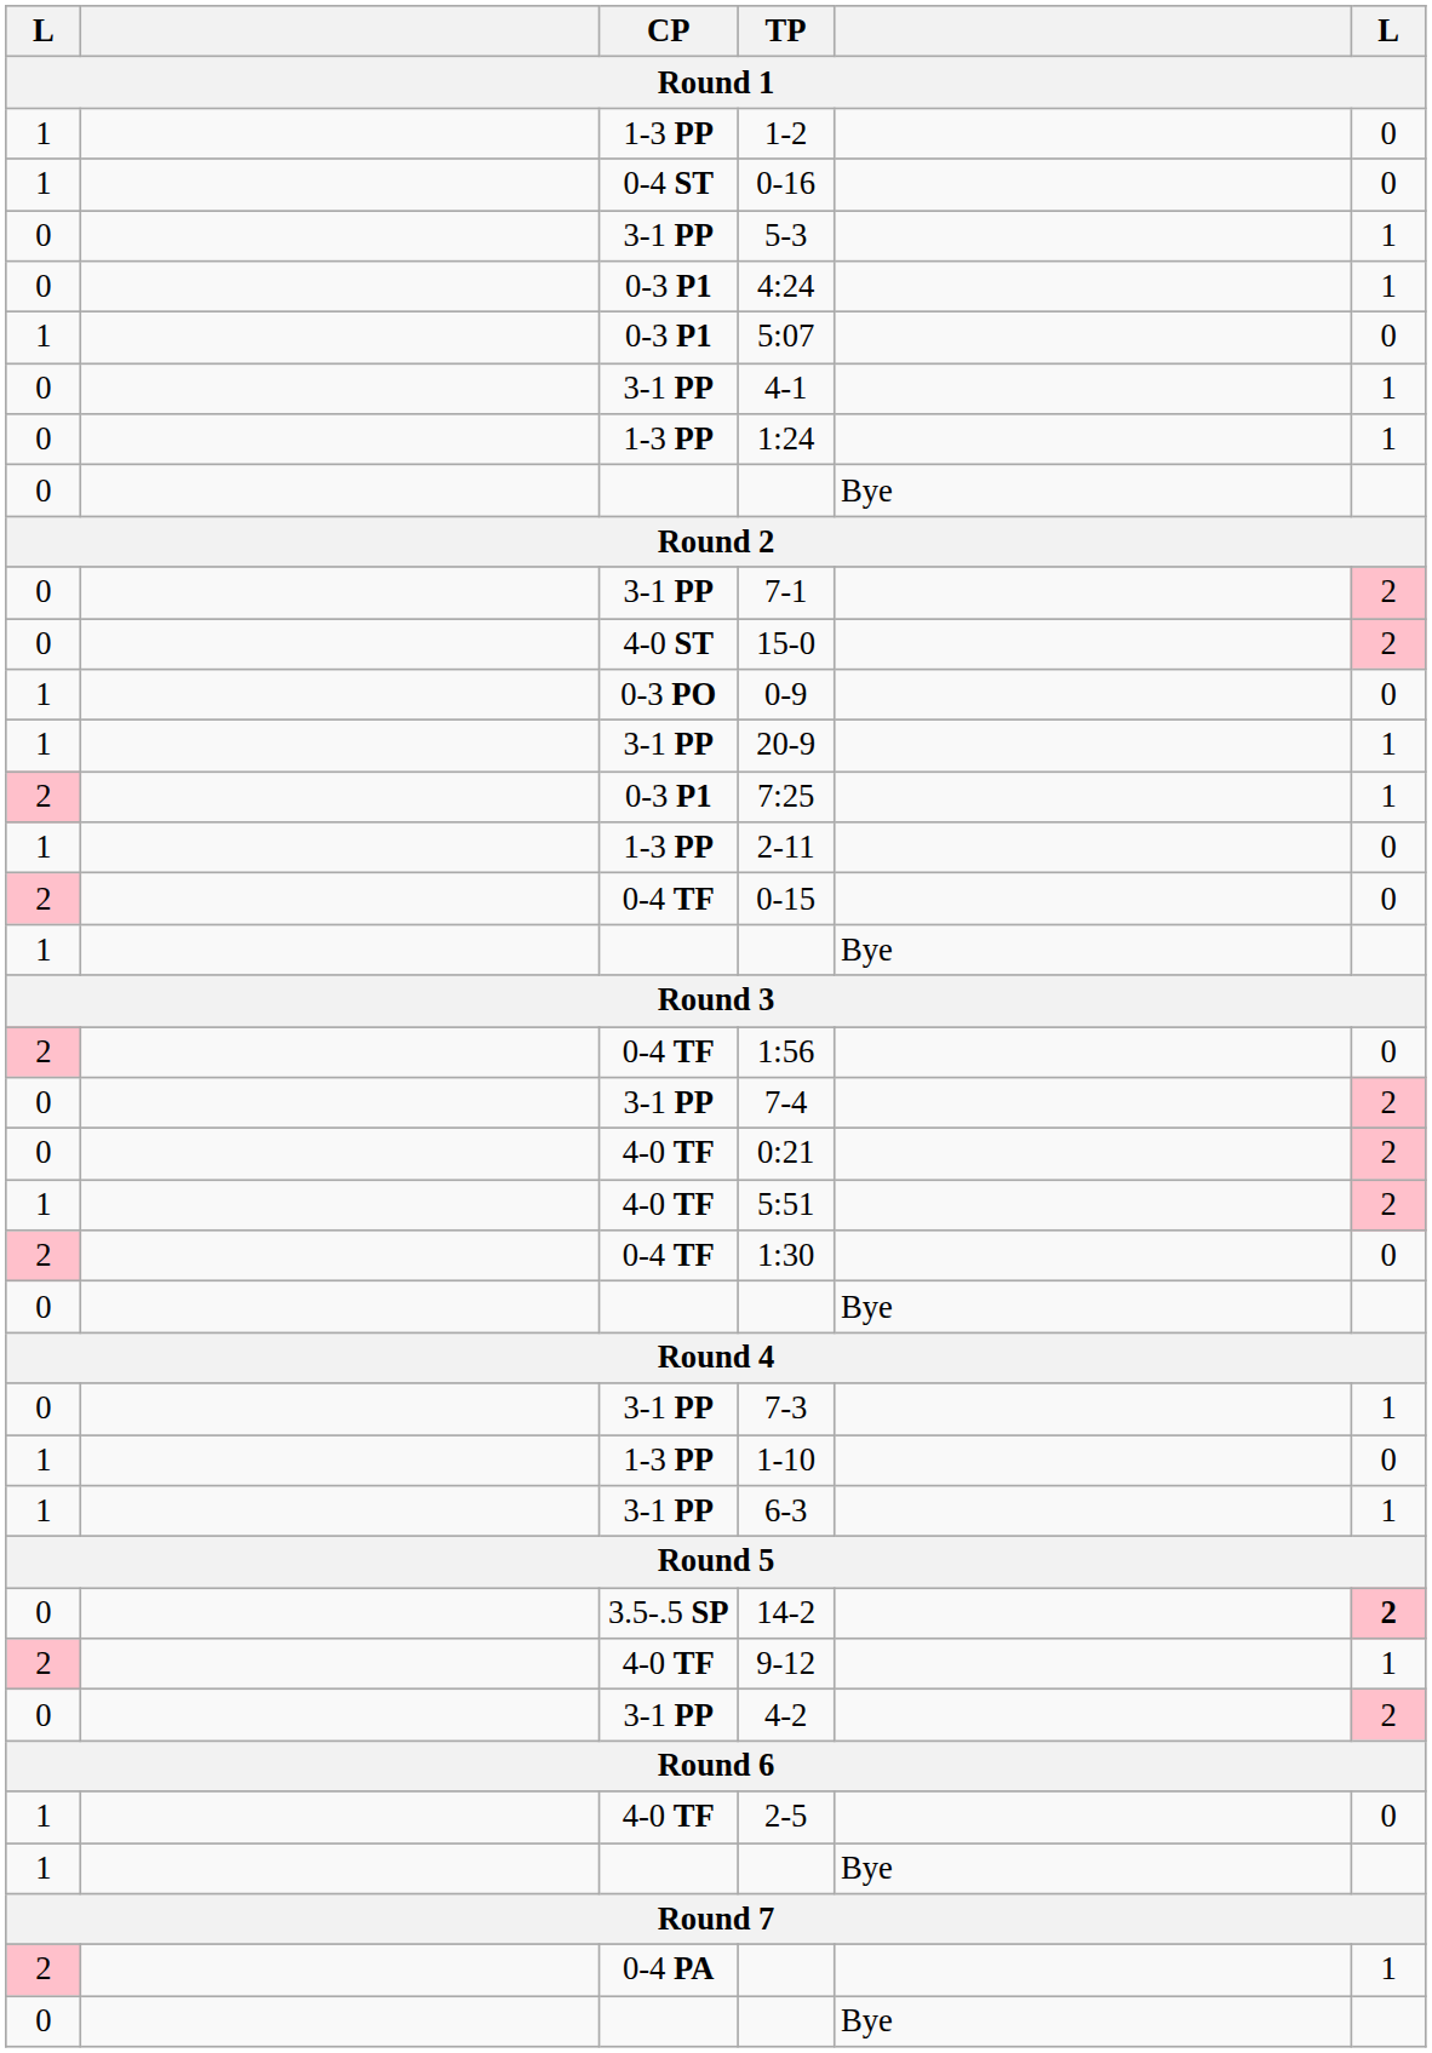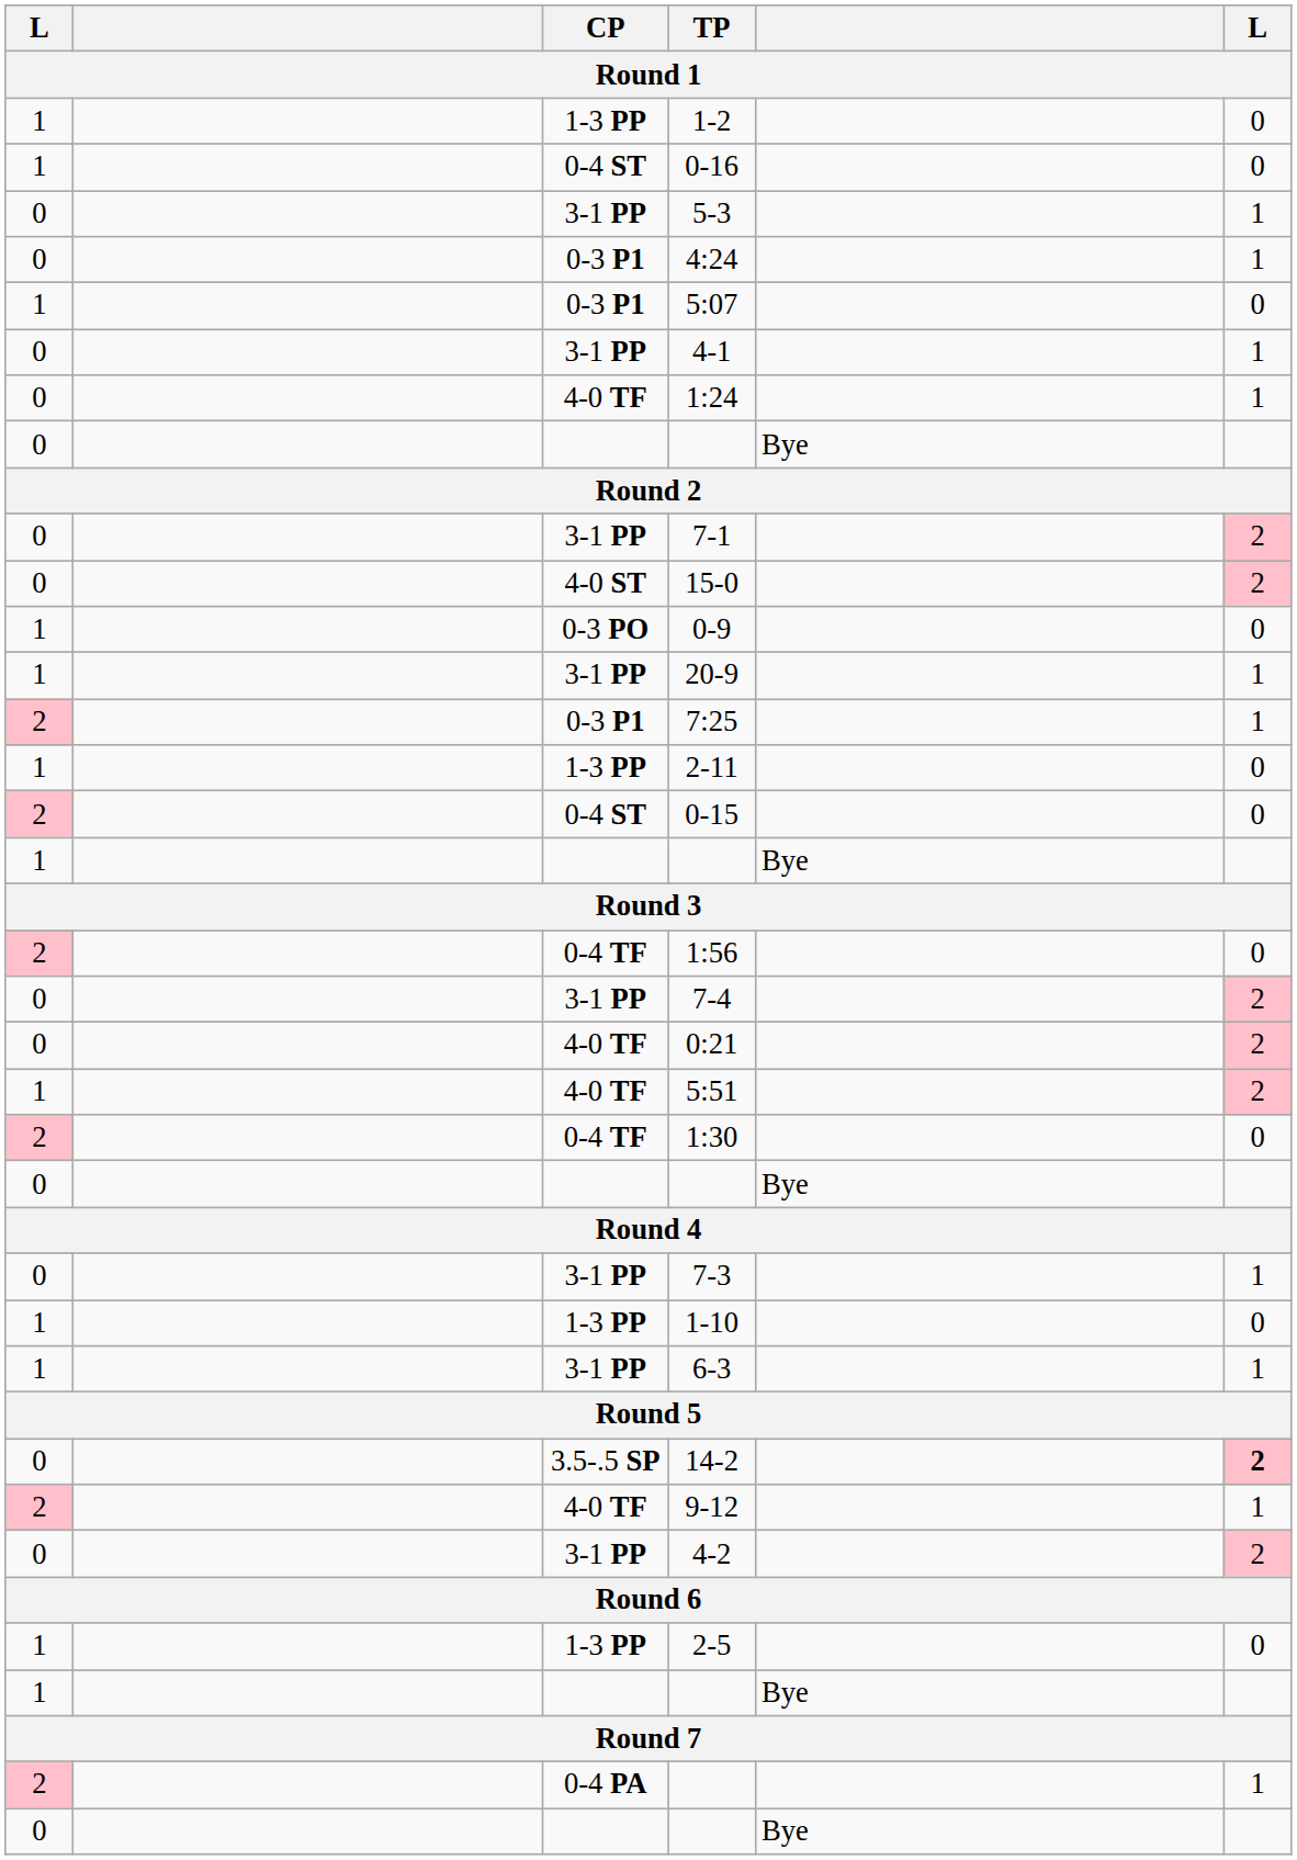 <table class="wikitable" style="text-align: center;" |>
 <tr>
 <th width="30">L</th>
 <th width="250"></th>
 <th width="62">CP</th>
 <th width="40">TP</th>
 <th width="250"></th>
 <th width="30">L</th>
 </tr>
 <tr>
 <th colspan="7">Round 1</th>
 </tr>
 <tr>
 <td>1</td>
 <td style="text-align:left;"></td>
 <td>1-3 <strong>PP</strong></td>
 <td>1-2</td>
 <td style="text-align:left;"><strong></strong></td>
 <td>0</td>
 </tr>
 <tr>
 <td>1</td>
 <td style="text-align:left;"></td>
 <td>0-4 <strong>ST</strong></td>
 <td>0-16</td>
 <td style="text-align:left;"><strong></strong></td>
 <td>0</td>
 </tr>
 <tr>
 <td>0</td>
 <td style="text-align:left;"><strong></strong></td>
 <td>3-1 <strong>PP</strong></td>
 <td>5-3</td>
 <td style="text-align:left;"></td>
 <td>1</td>
 </tr>
 <tr>
 <td>0</td>
 <td style="text-align:left;"><strong></strong></td>
 <td>0-3 <strong>P1</strong></td>
 <td>4:24</td>
 <td style="text-align:left;"></td>
 <td>1</td>
 </tr>
 <tr>
 <td>1</td>
 <td style="text-align:left;"></td>
 <td>0-3 <strong>P1</strong></td>
 <td>5:07</td>
 <td style="text-align:left;"><strong></strong></td>
 <td>0</td>
 </tr>
 <tr>
 <td>0</td>
 <td style="text-align:left;"><strong></strong></td>
 <td>3-1 <strong>PP</strong></td>
 <td>4-1</td>
 <td style="text-align:left;"></td>
 <td>1</td>
 </tr>
 <tr>
 <td>0</td>
 <td style="text-align:left;"><strong></strong></td>
-<td>1-3 <strong>PP</strong></td>
+<td>4-0 <strong>TF</strong></td>
 <td>1:24</td>
 <td style="text-align:left;"></td>
 <td>1</td>
 </tr>
 <tr>
 <td>0</td>
 <td style="text-align:left;"><strong></strong></td>
 <td></td>
 <td></td>
 <td style="text-align:left;">Bye</td>
 <td></td>
 </tr>
 <tr>
 <th colspan="7">Round 2</th>
 </tr>
 <tr>
 <td>0</td>
 <td style="text-align:left;"><strong></strong></td>
 <td>3-1 <strong>PP</strong></td>
 <td>7-1</td>
 <td style="text-align:left;"></td>
 <td bgcolor=pink>2</td>
 </tr>
 <tr>
 <td>0</td>
 <td style="text-align:left;"><strong></strong></td>
 <td>4-0 <strong>ST</strong></td>
 <td>15-0</td>
 <td style="text-align:left;"></td>
 <td bgcolor=pink>2</td>
 </tr>
 <tr>
 <td>1</td>
 <td style="text-align:left;"></td>
 <td>0-3 <strong>PO</strong></td>
 <td>0-9</td>
 <td style="text-align:left;"><strong></strong></td>
 <td>0</td>
 </tr>
 <tr>
 <td>1</td>
 <td style="text-align:left;"><strong></strong></td>
 <td>3-1 <strong>PP</strong></td>
 <td>20-9</td>
 <td style="text-align:left;"></td>
 <td>1</td>
 </tr>
 <tr>
 <td bgcolor=pink>2</td>
 <td style="text-align:left;"></td>
 <td>0-3 <strong>P1</strong></td>
 <td>7:25</td>
 <td style="text-align:left;"><strong></strong></td>
 <td>1</td>
 </tr>
 <tr>
 <td>1</td>
 <td style="text-align:left;"></td>
 <td>1-3 <strong>PP</strong></td>
 <td>2-11</td>
 <td style="text-align:left;"><strong></strong></td>
 <td>0</td>
 </tr>
 <tr>
 <td bgcolor=pink>2</td>
 <td style="text-align:left;"></td>
-<td>0-4 <strong>TF</strong></td>
+<td>0-4 <strong>ST</strong></td>
 <td>0-15</td>
 <td style="text-align:left;"><strong></strong></td>
 <td>0</td>
 </tr>
 <tr>
 <td>1</td>
 <td style="text-align:left;"><strong></strong></td>
 <td></td>
 <td></td>
 <td style="text-align:left;">Bye</td>
 <td></td>
 </tr>
 <tr>
 <th colspan="7">Round 3</th>
 </tr>
 <tr>
 <td bgcolor=pink>2</td>
 <td style="text-align:left;"></td>
 <td>0-4 <strong>TF</strong></td>
 <td>1:56</td>
 <td style="text-align:left;"><strong></strong></td>
 <td>0</td>
 </tr>
 <tr>
 <td>0</td>
 <td style="text-align:left;"><strong></strong></td>
 <td>3-1 <strong>PP</strong></td>
 <td>7-4</td>
 <td style="text-align:left;"></td>
 <td bgcolor=pink>2</td>
 </tr>
 <tr>
 <td>0</td>
 <td style="text-align:left;"><strong></strong></td>
 <td>4-0 <strong>TF</strong></td>
 <td>0:21</td>
 <td style="text-align:left;"></td>
 <td bgcolor=pink>2</td>
 </tr>
 <tr>
 <td>1</td>
 <td style="text-align:left;"><strong></strong></td>
 <td>4-0 <strong>TF</strong></td>
 <td>5:51</td>
 <td style="text-align:left;"></td>
 <td bgcolor=pink>2</td>
 </tr>
 <tr>
 <td bgcolor=pink>2</td>
 <td style="text-align:left;"></td>
 <td>0-4 <strong>TF</strong></td>
 <td>1:30</td>
 <td style="text-align:left;"><strong></strong></td>
 <td>0</td>
 </tr>
 <tr>
 <td>0</td>
 <td style="text-align:left;"><strong></strong></td>
 <td></td>
 <td></td>
 <td style="text-align:left;">Bye</td>
 <td></td>
 </tr>
 <tr>
 <th colspan="7">Round 4</th>
 </tr>
 <tr>
 <td>0</td>
 <td style="text-align:left;"><strong></strong></td>
 <td>3-1 <strong>PP</strong></td>
 <td>7-3</td>
 <td style="text-align:left;"></td>
 <td>1</td>
 </tr>
 <tr>
 <td>1</td>
 <td style="text-align:left;"></td>
 <td>1-3 <strong>PP</strong></td>
 <td>1-10</td>
 <td style="text-align:left;"><strong></strong></td>
 <td>0</td>
 </tr>
 <tr>
 <td>1</td>
 <td style="text-align:left;"><strong></strong></td>
 <td>3-1 <strong>PP</strong></td>
 <td>6-3</td>
 <td style="text-align:left;"></td>
 <td>1</td>
 </tr>
 <tr>
 <th colspan="7">Round 5</th>
 </tr>
 <tr>
 <td>0</td>
 <td style="text-align:left;"><strong></strong></td>
 <td>3.5-.5 <strong>SP</strong></td>
 <td>14-2</td>
 <td style="text-align:left;"></td>
 <td bgcolor=pink><strong>2</strong></td>
 </tr>
 <tr>
 <td bgcolor=pink>2</td>
 <td style="text-align:left;"></td>
 <td>4-0 <strong>TF</strong></td>
 <td>9-12</td>
 <td style="text-align:left;"><strong></strong></td>
 <td>1</td>
 </tr>
 <tr>
 <td>0</td>
 <td style="text-align:left;"><strong></strong></td>
 <td>3-1 <strong>PP</strong></td>
 <td>4-2</td>
 <td style="text-align:left;"></td>
 <td bgcolor=pink>2</td>
 </tr>
 <tr>
 <th colspan="7">Round 6</th>
 </tr>
 <tr>
 <td>1</td>
 <td style="text-align:left;"></td>
-<td>4-0 <strong>TF</strong></td>
+<td>1-3 <strong>PP</strong></td>
 <td>2-5</td>
 <td style="text-align:left;"><strong></strong></td>
 <td>0</td>
 </tr>
 <tr>
 <td>1</td>
 <td style="text-align:left;"><strong></strong></td>
 <td></td>
 <td></td>
 <td style="text-align:left;">Bye</td>
 <td></td>
 </tr>
 <tr>
 <th colspan="7">Round 7</th>
 </tr>
 <tr>
 <td bgcolor=pink>2</td>
 <td style="text-align:left;"></td>
 <td>0-4 <strong>PA</strong></td>
 <td></td>
 <td style="text-align:left;"><strong></strong></td>
 <td>1</td>
 </tr>
 <tr>
 <td>0</td>
 <td style="text-align:left;"><strong></strong></td>
 <td></td>
 <td></td>
 <td style="text-align:left;">Bye</td>
 <td></td>
 </tr>
 </table>
